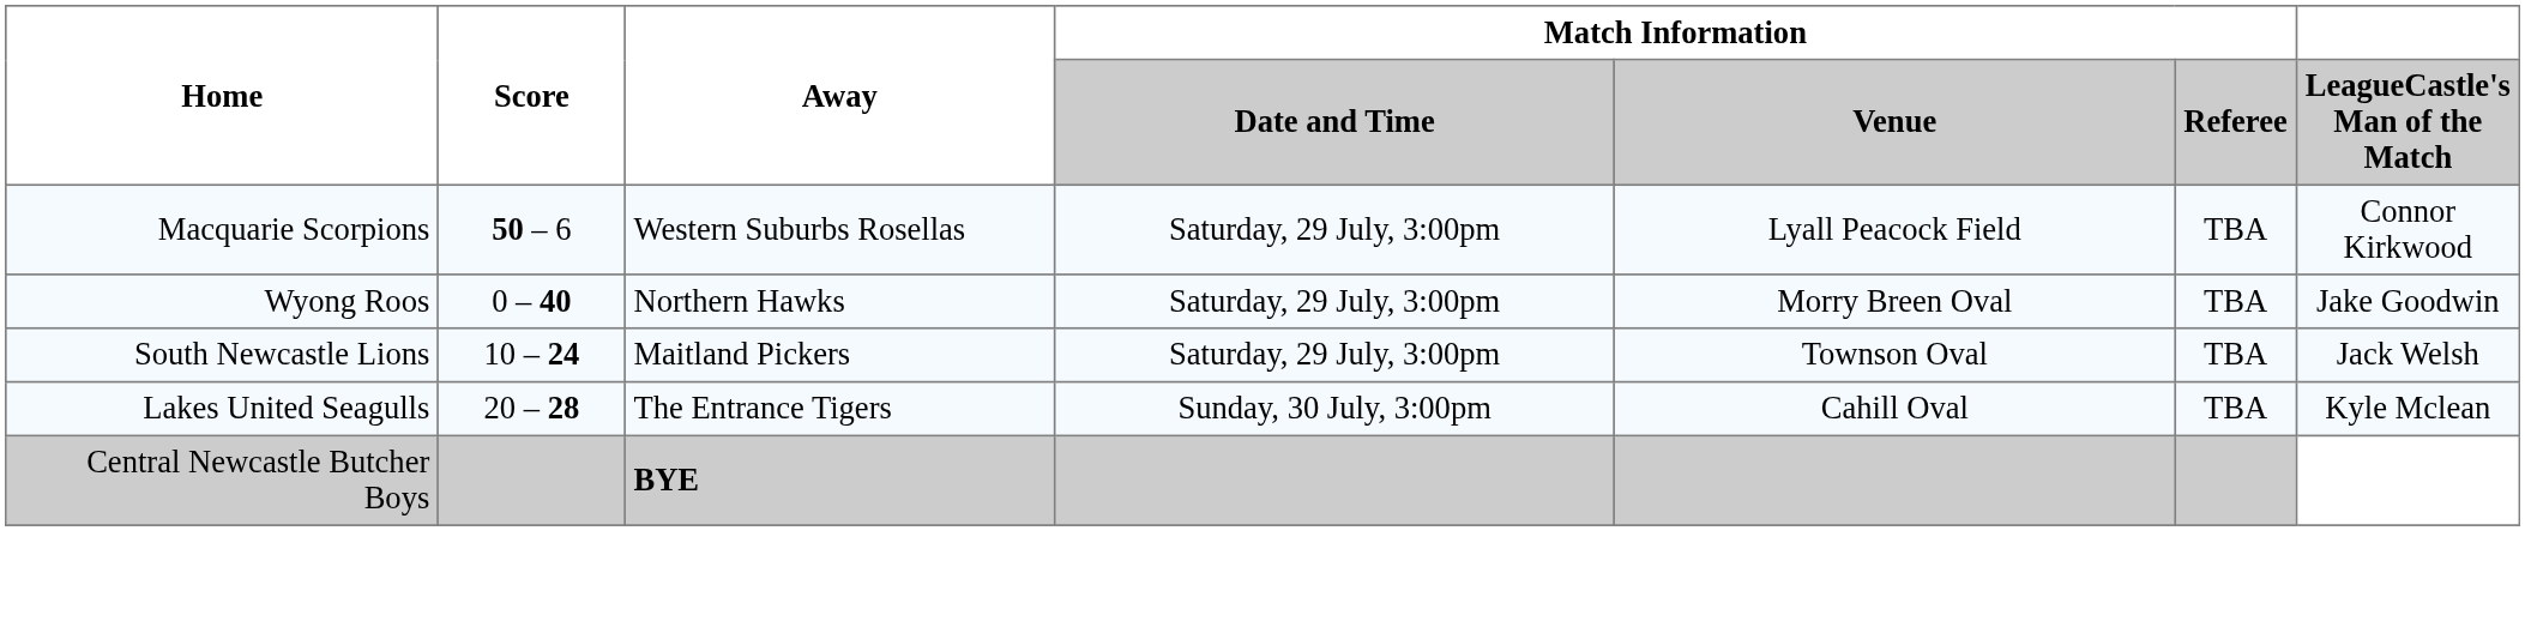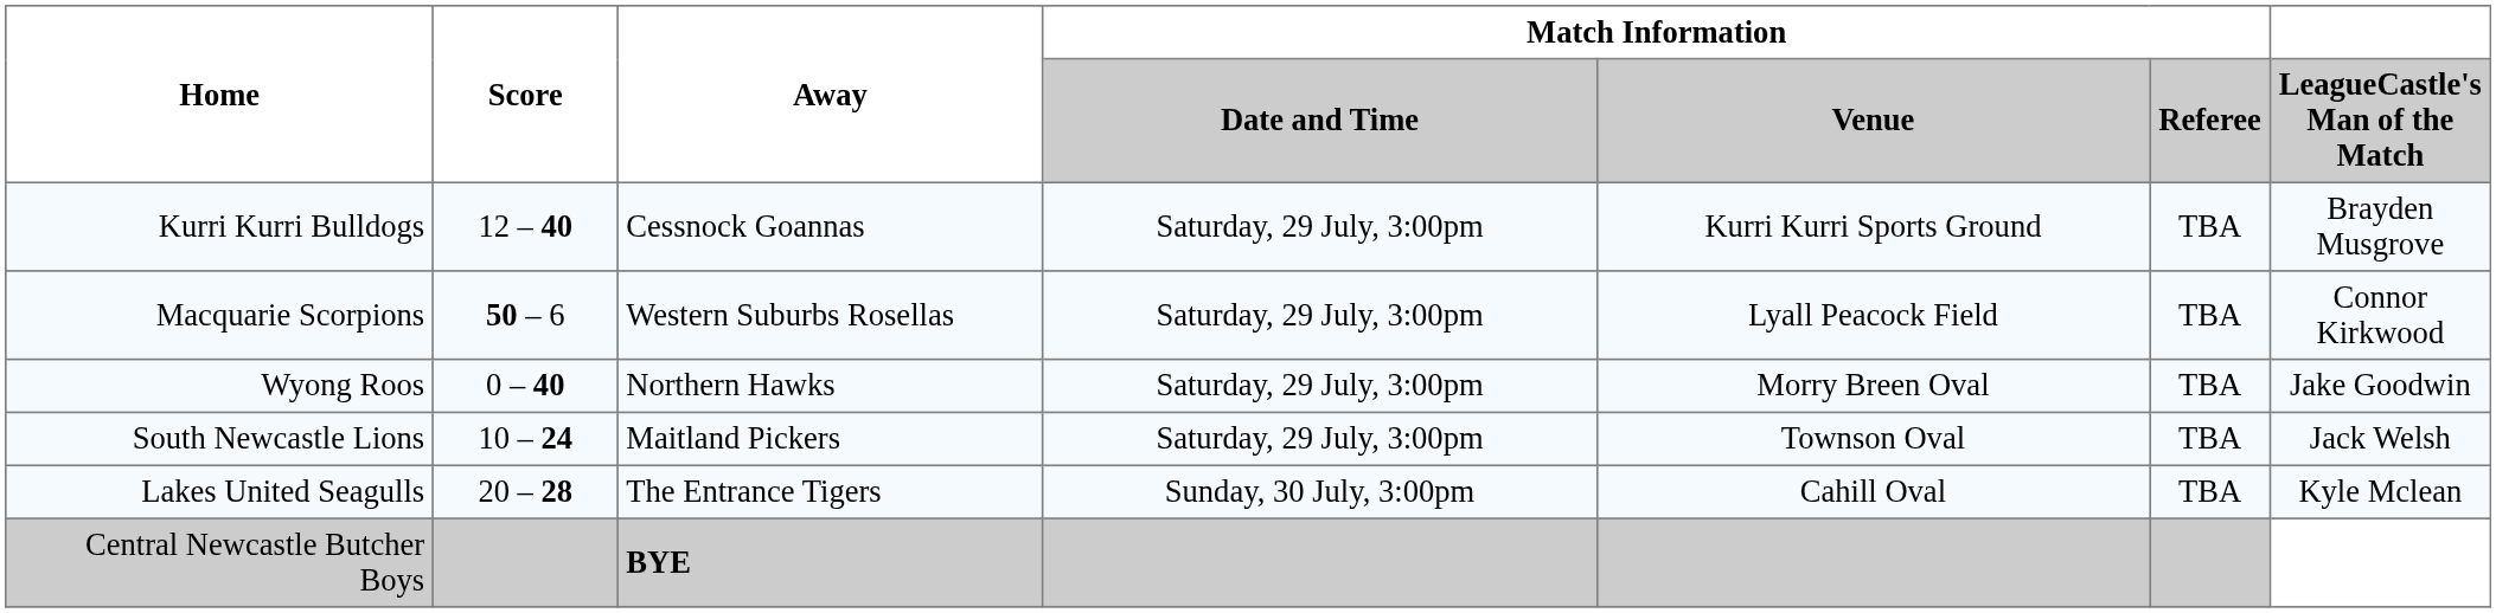 <table width="100%" cellspacing="0" cellpadding="4" border="1" style="border-collapse:collapse;  text-align:center;">
 <tr>
 <th rowspan="2" width="19%">Home</th>
 <th rowspan="2" width="8%">Score</th>
 <th rowspan="2" width="19%">Away</th>
 <th colspan="3">Match Information</th>
 </tr>
 <tr style="background:#CCCCCC">
 <th width="25%">Date and Time</th>
 <th width="25%">Venue</th>
 <th width="25%">Referee</th>
 <th width="25%">LeagueCastle's Man of the Match</th>
+</tr>
+<tr style="text-align:center; background:#f5faff;">
+<td align="right">Kurri Kurri Bulldogs </td>
+<td>12 – <strong>40</strong></td>
+<td align="left"> Cessnock Goannas</td>
+<td>Saturday, 29 July, 3:00pm</td>
+<td>Kurri Kurri Sports Ground</td>
+<td>TBA</td>
+<td>Brayden Musgrove </td>
 </tr>
 <tr style="text-align:center; background:#f5faff;">
 <td align="right">Macquarie Scorpions </td>
 <td><strong>50</strong> – 6</td>
 <td align="left"> Western Suburbs Rosellas</td>
 <td>Saturday, 29 July, 3:00pm</td>
 <td>Lyall Peacock Field</td>
 <td>TBA</td>
 <td>Connor Kirkwood </td>
 </tr>
 <tr style="text-align:center; background:#f5faff;">
 <td align="right">Wyong Roos </td>
 <td>0 – <strong>40</strong></td>
 <td align="left"> Northern Hawks</td>
 <td>Saturday, 29 July, 3:00pm</td>
 <td>Morry Breen Oval</td>
 <td>TBA</td>
 <td>Jake Goodwin </td>
 </tr>
 <tr style="text-align:center; background:#f5faff;">
 <td align="right">South Newcastle Lions </td>
 <td>10 – <strong>24</strong></td>
 <td align="left"> Maitland Pickers</td>
 <td>Saturday, 29 July, 3:00pm</td>
 <td>Townson Oval</td>
 <td>TBA</td>
 <td>Jack Welsh </td>
 </tr>
 <tr style="text-align:center; background:#f5faff;">
 <td align="right">Lakes United Seagulls </td>
 <td>20 – <strong>28</strong></td>
 <td align="left"> The Entrance Tigers</td>
 <td>Sunday, 30 July, 3:00pm</td>
 <td>Cahill Oval</td>
 <td>TBA</td>
 <td>Kyle Mclean </td>
 </tr>
 <tr style="text-align:center; background:#CCCCCC;">
 <td align="right">Central Newcastle Butcher Boys </td>
 <td></td>
 <td align="left"><strong>BYE</strong></td>
 <td></td>
 <td></td>
 <td></td>
 </tr>
 </table>
